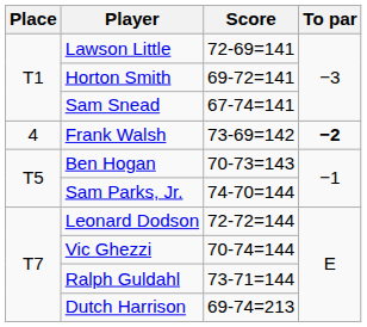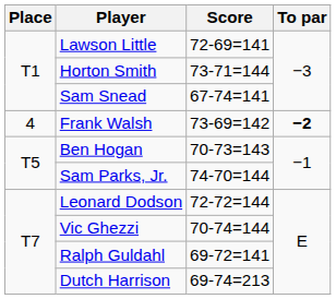 <table class=wikitable>
 <tr>
 <th>Place</th>
 <th>Player</th>
 <th>Score</th>
 <th>To par</th>
 </tr>
 <tr>
 <td rowspan=3 align=center>T1</td>
 <td> <a href='#'>Lawson Little</a></td>
 <td>72-69=141</td>
 <td rowspan=3 align=center>−3</td>
 </tr>
 <tr>
 <td> <a href='#'>Horton Smith</a></td>
-<td>69-72=141</td>
+<td>73-71=144</td>
 </tr>
 <tr>
 <td> <a href='#'>Sam Snead</a></td>
 <td>67-74=141</td>
 </tr>
 <tr>
 <td align=center>4</td>
 <td> <a href='#'>Frank Walsh</a></td>
 <td>73-69=142</td>
 <td align=center><strong>−2</strong></td>
 </tr>
 <tr>
 <td rowspan=2 align=center>T5</td>
 <td> <a href='#'>Ben Hogan</a></td>
 <td>70-73=143</td>
 <td rowspan=2 align=center>−1</td>
 </tr>
 <tr>
 <td> <a href='#'>Sam Parks, Jr.</a></td>
 <td>74-70=144</td>
 </tr>
 <tr>
 <td rowspan=4 align=center>T7</td>
 <td> <a href='#'>Leonard Dodson</a></td>
 <td>72-72=144</td>
 <td rowspan=4 align=center>E</td>
 </tr>
 <tr>
 <td> <a href='#'>Vic Ghezzi</a></td>
 <td>70-74=144</td>
 </tr>
 <tr>
 <td> <a href='#'>Ralph Guldahl</a></td>
-<td>73-71=144</td>
+<td>69-72=141</td>
 </tr>
 <tr>
 <td> <a href='#'>Dutch Harrison</a></td>
 <td>69-74=213</td>
 </tr>
 </table>
